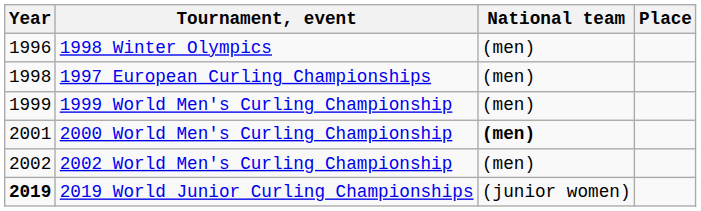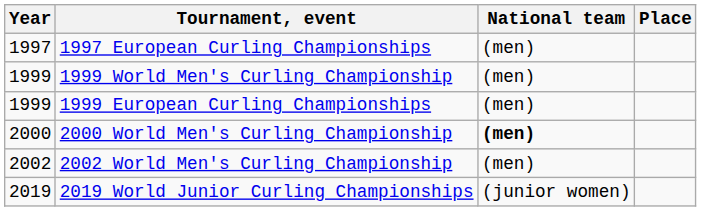 <table class="wikitable">
 <tr>
 <th scope="col">Year</th>
 <th scope="col">Tournament, event</th>
 <th scope="col">National team</th>
 <th scope="col">Place</th>
 </tr>
 <tr>
-<td>1996</td>
-<td><a href='#'>1998 Winter Olympics</a></td>
-<td> (men)</td>
-<td></td>
-</tr>
-<tr>
-<td>1998</td>
+<td>1997</td>
 <td><a href='#'>1997 European Curling Championships</a></td>
 <td> (men)</td>
 <td></td>
 </tr>
 <tr>
 <td>1999</td>
 <td><a href='#'>1999 World Men's Curling Championship</a></td>
 <td> (men)</td>
 <td></td>
 </tr>
 <tr>
-<td>2001</td>
+<td>1999</td>
+<td><a href='#'>1999 European Curling Championships</a></td>
+<td> (men)</td>
+<td></td>
+</tr>
+<tr>
+<td>2000</td>
 <td><a href='#'>2000 World Men's Curling Championship</a></td>
 <td><strong> (men)</strong></td>
 <td></td>
 </tr>
 <tr>
 <td>2002</td>
 <td><a href='#'>2002 World Men's Curling Championship</a></td>
 <td> (men)</td>
 <td></td>
 </tr>
 <tr>
-<td><strong>2019</strong></td>
+<td>2019</td>
 <td><a href='#'>2019 World Junior Curling Championships</a></td>
 <td> (junior women)</td>
 <td></td>
 </tr>
 </table>
